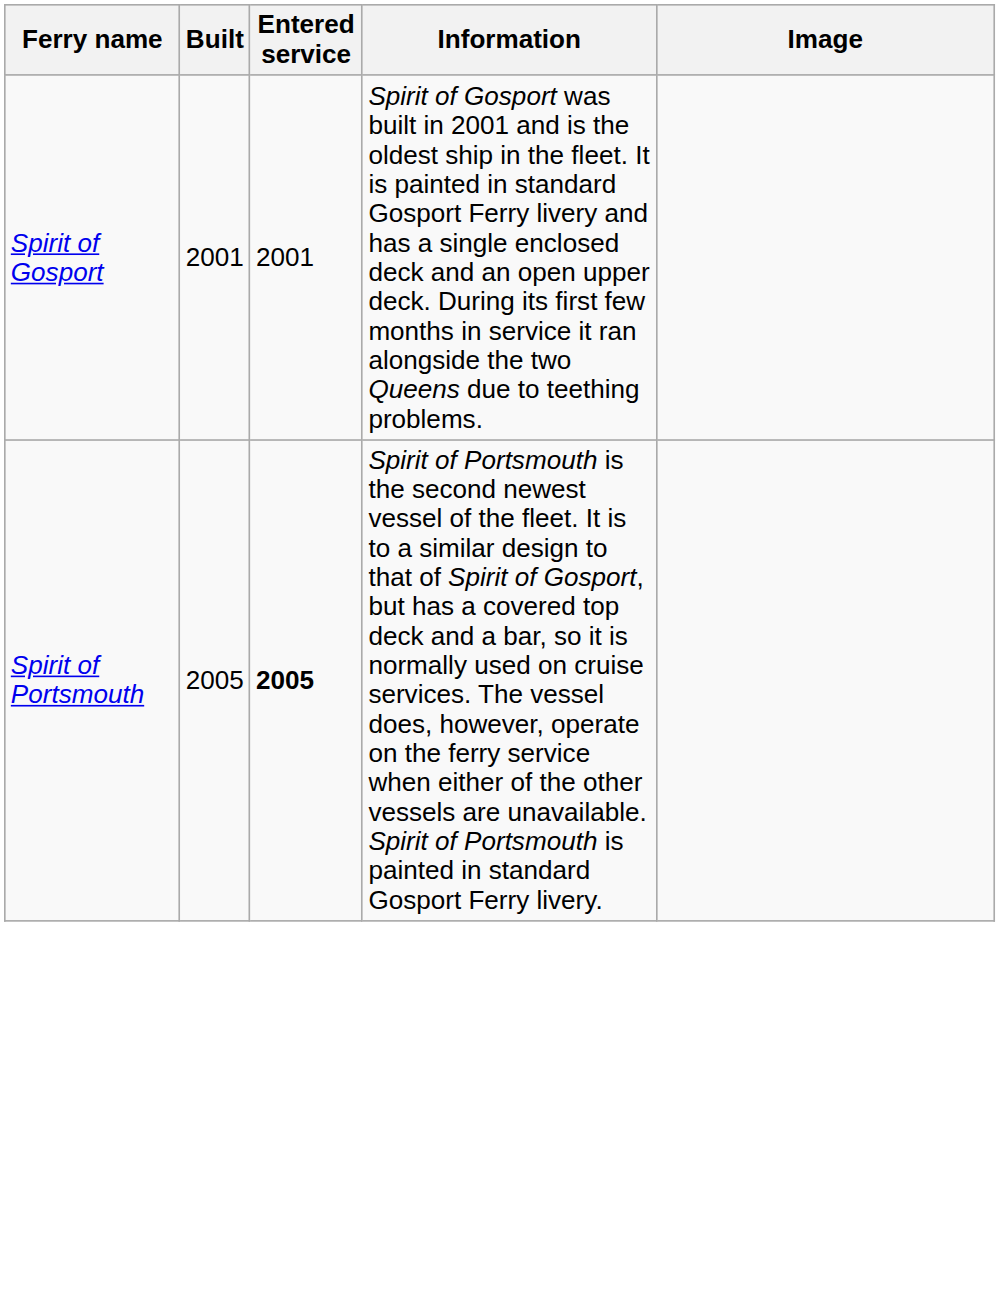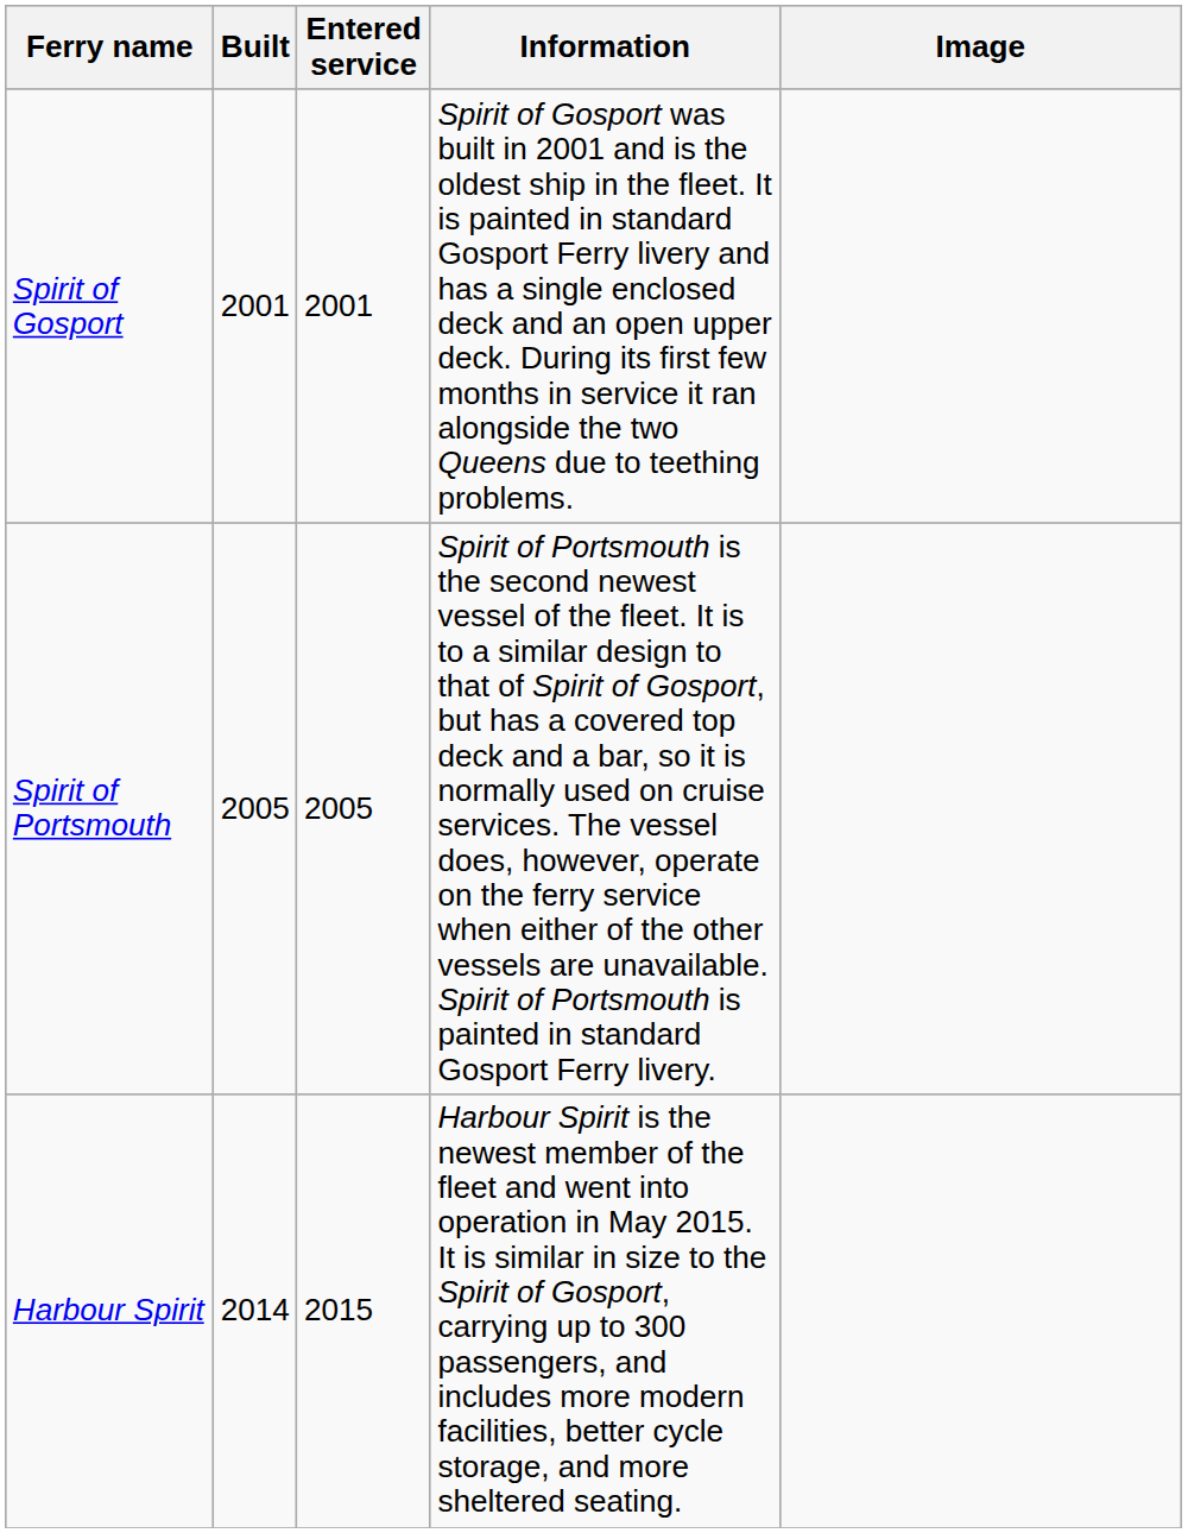 <table class="wikitable sortable">
 <tr>
 <th scope="col" width="100">Ferry name</th>
 <th scope="col">Built</th>
 <th scope="col">Entered service</th>
 <th scope="col" class=unsortable>Information</th>
 <th scope="col" class="unsortable" width="200">Image</th>
 </tr>
 <tr>
 <td><em><a href='#'>Spirit of Gosport</a></em></td>
 <td>2001</td>
 <td>2001</td>
 <td><em>Spirit of Gosport</em> was built in 2001 and is the oldest ship in the fleet. It is painted in standard Gosport Ferry livery and has a single enclosed deck and an open upper deck. During its first few months in service it ran alongside the two <em>Queens</em> due to teething problems.</td>
 <td></td>
 </tr>
 <tr>
 <td><em><a href='#'>Spirit of Portsmouth</a></em></td>
 <td>2005</td>
-<td><strong>2005</strong></td>
+<td>2005</td>
 <td><em>Spirit of Portsmouth</em> is the second newest vessel of the fleet. It is to a similar design to that of <em>Spirit of Gosport</em>, but has a covered top deck and a bar, so it is normally used on cruise services. The vessel does, however, operate on the ferry service when either of the other vessels are unavailable. <em>Spirit of Portsmouth</em> is painted in standard Gosport Ferry livery.</td>
 <td></td>
 </tr>
+<tr>
+<td><em><a href='#'>Harbour Spirit</a></em></td>
+<td>2014</td>
+<td>2015</td>
+<td><em>Harbour Spirit</em> is the newest member of the fleet and went into operation in May 2015. It is similar in size to the <em>Spirit of Gosport</em>, carrying up to 300 passengers, and includes more modern facilities, better cycle storage, and more sheltered seating.</td>
+<td></td>
+</tr>
 </table>
